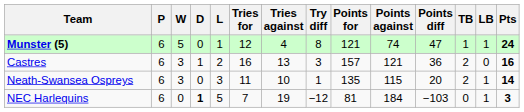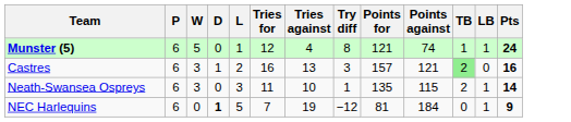 <table class="wikitable" style="text-align: center;">
 <tr>
 <th width="200">Team</th>
 <th width="20">P</th>
 <th width="20">W</th>
 <th width="20">D</th>
 <th width="20">L</th>
 <th width="20">Tries for</th>
 <th width="20">Tries against</th>
 <th width="20">Try diff</th>
 <th width="20">Points for</th>
 <th width="20">Points against</th>
-<th width="25">Points diff</th>
 <th width="20">TB</th>
 <th width="20">LB</th>
 <th width="20">Pts</th>
 </tr>
 <tr bgcolor=#ccffcc>
 <td align=left> <strong><a href='#'>Munster</a> (5)</strong></td>
 <td>6</td>
 <td>5</td>
 <td>0</td>
 <td>1</td>
 <td>12</td>
 <td>4</td>
 <td>8</td>
 <td>121</td>
 <td>74</td>
-<td>47</td>
 <td>1</td>
 <td>1</td>
 <td><strong>24</strong></td>
 </tr>
 <tr>
 <td align=left> <a href='#'>Castres</a></td>
 <td>6</td>
 <td>3</td>
 <td>1</td>
 <td>2</td>
 <td>16</td>
 <td>13</td>
 <td>3</td>
 <td>157</td>
 <td>121</td>
-<td>36</td>
-<td>2</td>
+<td style="background: lightgreen;">2</td>
 <td>0</td>
 <td><strong>16</strong></td>
 </tr>
 <tr>
 <td align=left> <a href='#'>Neath-Swansea Ospreys</a></td>
 <td>6</td>
 <td>3</td>
 <td>0</td>
 <td>3</td>
 <td>11</td>
 <td>10</td>
 <td>1</td>
 <td>135</td>
 <td>115</td>
-<td>20</td>
 <td>2</td>
 <td>1</td>
 <td><strong>14</strong></td>
 </tr>
 <tr>
 <td align=left> <a href='#'>NEC Harlequins</a></td>
 <td>6</td>
 <td>0</td>
 <td><strong>1</strong></td>
 <td>5</td>
 <td>7</td>
 <td>19</td>
 <td>−12</td>
 <td>81</td>
 <td>184</td>
-<td>−103</td>
 <td>0</td>
 <td>1</td>
-<td><strong>3</strong></td>
+<td><strong>9</strong></td>
 </tr>
 </table>
